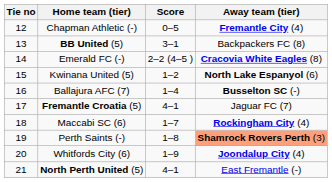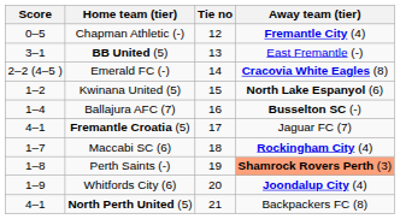 <table class="wikitable" style="text-align:center">
 <tr>
+<th>Score</th>
+<th>Home team (tier)</th>
 <th>Tie no</th>
-<th>Home team (tier)</th>
-<th>Score</th>
 <th>Away team (tier)</th>
 </tr>
 <tr>
+<td>0–5</td>
+<td>Chapman Athletic (-)</td>
 <td>12</td>
-<td>Chapman Athletic (-)</td>
-<td>0–5</td>
 <td><strong><a href='#'>Fremantle City</a></strong> (4)</td>
 </tr>
 <tr>
+<td>3–1</td>
+<td><strong>BB United</strong> (5)</td>
 <td>13</td>
-<td><strong>BB United</strong> (5)</td>
-<td>3–1</td>
-<td>Backpackers FC (8)</td>
+<td><a href='#'>East Fremantle</a> (-)</td>
 </tr>
 <tr>
+<td>2–2 (4–5 )</td>
+<td>Emerald FC (-)</td>
 <td>14</td>
-<td>Emerald FC (-)</td>
-<td>2–2 (4–5 )</td>
 <td><strong><a href='#'>Cracovia White Eagles</a></strong> (8)</td>
 </tr>
 <tr>
+<td>1–2</td>
+<td>Kwinana United (5)</td>
 <td>15</td>
-<td>Kwinana United (5)</td>
-<td>1–2</td>
 <td><strong>North Lake Espanyol</strong> (6)</td>
 </tr>
 <tr>
+<td>1–4</td>
+<td>Ballajura AFC (7)</td>
 <td>16</td>
-<td>Ballajura AFC (7)</td>
-<td>1–4</td>
 <td><strong>Busselton SC</strong> (-)</td>
 </tr>
 <tr>
+<td>4–1</td>
+<td><strong>Fremantle Croatia</strong> (5)</td>
 <td>17</td>
-<td><strong>Fremantle Croatia</strong> (5)</td>
-<td>4–1</td>
 <td>Jaguar FC (7)</td>
 </tr>
 <tr>
+<td>1–7</td>
+<td>Maccabi SC (6)</td>
 <td>18</td>
-<td>Maccabi SC (6)</td>
-<td>1–7</td>
 <td><strong><a href='#'>Rockingham City</a></strong> (4)</td>
 </tr>
 <tr>
+<td>1–8</td>
+<td>Perth Saints (-)</td>
 <td>19</td>
-<td>Perth Saints (-)</td>
-<td>1–8</td>
 <td style="background: lightsalmon;"><strong>Shamrock Rovers Perth</strong> (3)</td>
 </tr>
 <tr>
+<td>1–9</td>
+<td>Whitfords City (6)</td>
 <td>20</td>
-<td>Whitfords City (6)</td>
-<td>1–9</td>
 <td><strong><a href='#'>Joondalup City</a></strong> (4)</td>
 </tr>
 <tr>
+<td>4–1</td>
+<td><strong>North Perth United</strong> (5)</td>
 <td>21</td>
-<td><strong>North Perth United</strong> (5)</td>
-<td>4–1</td>
-<td><a href='#'>East Fremantle</a> (-)</td>
+<td>Backpackers FC (8)</td>
 </tr>
 </table>
